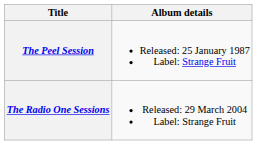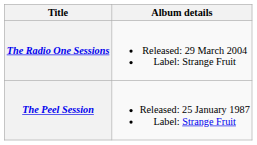 <table class="wikitable plainrowheaders" style="text-align:center;">
 <tr>
 <th scope="col">Title</th>
 <th scope="col">Album details</th>
 </tr>
 <tr>
+<th scope="row"><em><a href='#'>The Radio One Sessions</a></em></th>
+<td><br><ul><li>Released: 29 March 2004</li><li>Label: Strange Fruit</li></ul></td>
+</tr>
+<tr>
 <th scope="row"><em><a href='#'>The Peel Session</a></em></th>
 <td><br><ul><li>Released: 25 January 1987</li><li>Label: <a href='#'>Strange Fruit</a></li></ul></td>
 </tr>
-<tr>
-<th scope="row"><em><a href='#'>The Radio One Sessions</a></em></th>
-<td><br><ul><li>Released: 29 March 2004</li><li>Label: Strange Fruit</li></ul></td>
-</tr>
 </table>
